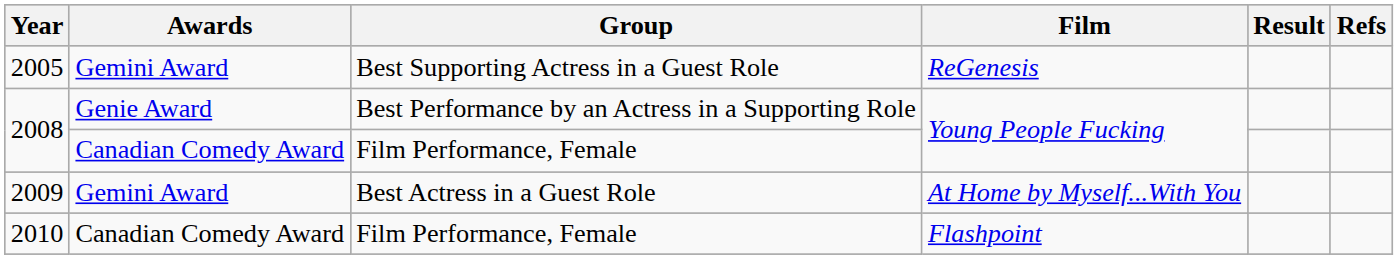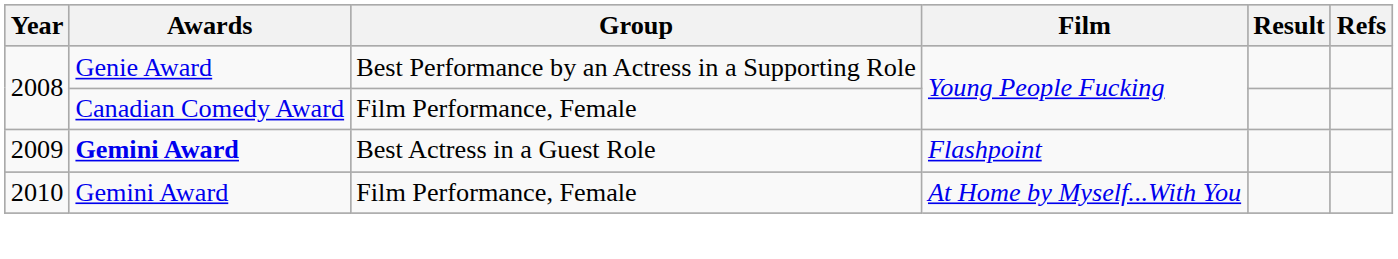 <table class="wikitable sortable" Border="1">
 <tr>
 <th>Year</th>
 <th>Awards</th>
 <th>Group</th>
 <th>Film</th>
 <th>Result</th>
 <th class="unsortable">Refs</th>
-</tr>
-<tr>
-<td>2005</td>
-<td><a href='#'>Gemini Award</a></td>
-<td>Best Supporting Actress in a Guest Role</td>
-<td><em><a href='#'>ReGenesis</a></em></td>
-<td></td>
-<td></td>
 </tr>
 <tr>
 <td rowspan="2">2008</td>
 <td><a href='#'>Genie Award</a></td>
 <td>Best Performance by an Actress in a Supporting Role</td>
 <td rowspan="2"><em><a href='#'>Young People Fucking</a></em></td>
 <td></td>
 <td></td>
 </tr>
 <tr>
 <td><a href='#'>Canadian Comedy Award</a></td>
 <td>Film Performance, Female</td>
 <td></td>
 <td></td>
 </tr>
 <tr>
 <td>2009</td>
-<td><a href='#'>Gemini Award</a></td>
+<td><strong><a href='#'>Gemini Award</a></strong></td>
 <td>Best Actress in a Guest Role</td>
-<td><em><a href='#'>At Home by Myself...With You</a></em></td>
+<td><em><a href='#'>Flashpoint</a></em></td>
 <td></td>
 <td></td>
 </tr>
 <tr>
 <td>2010</td>
-<td>Canadian Comedy Award</td>
+<td><a href='#'>Gemini Award</a></td>
 <td>Film Performance, Female</td>
-<td><em><a href='#'>Flashpoint</a></em></td>
+<td><em><a href='#'>At Home by Myself...With You</a></em></td>
 <td></td>
 <td></td>
 </tr>
 </table>
